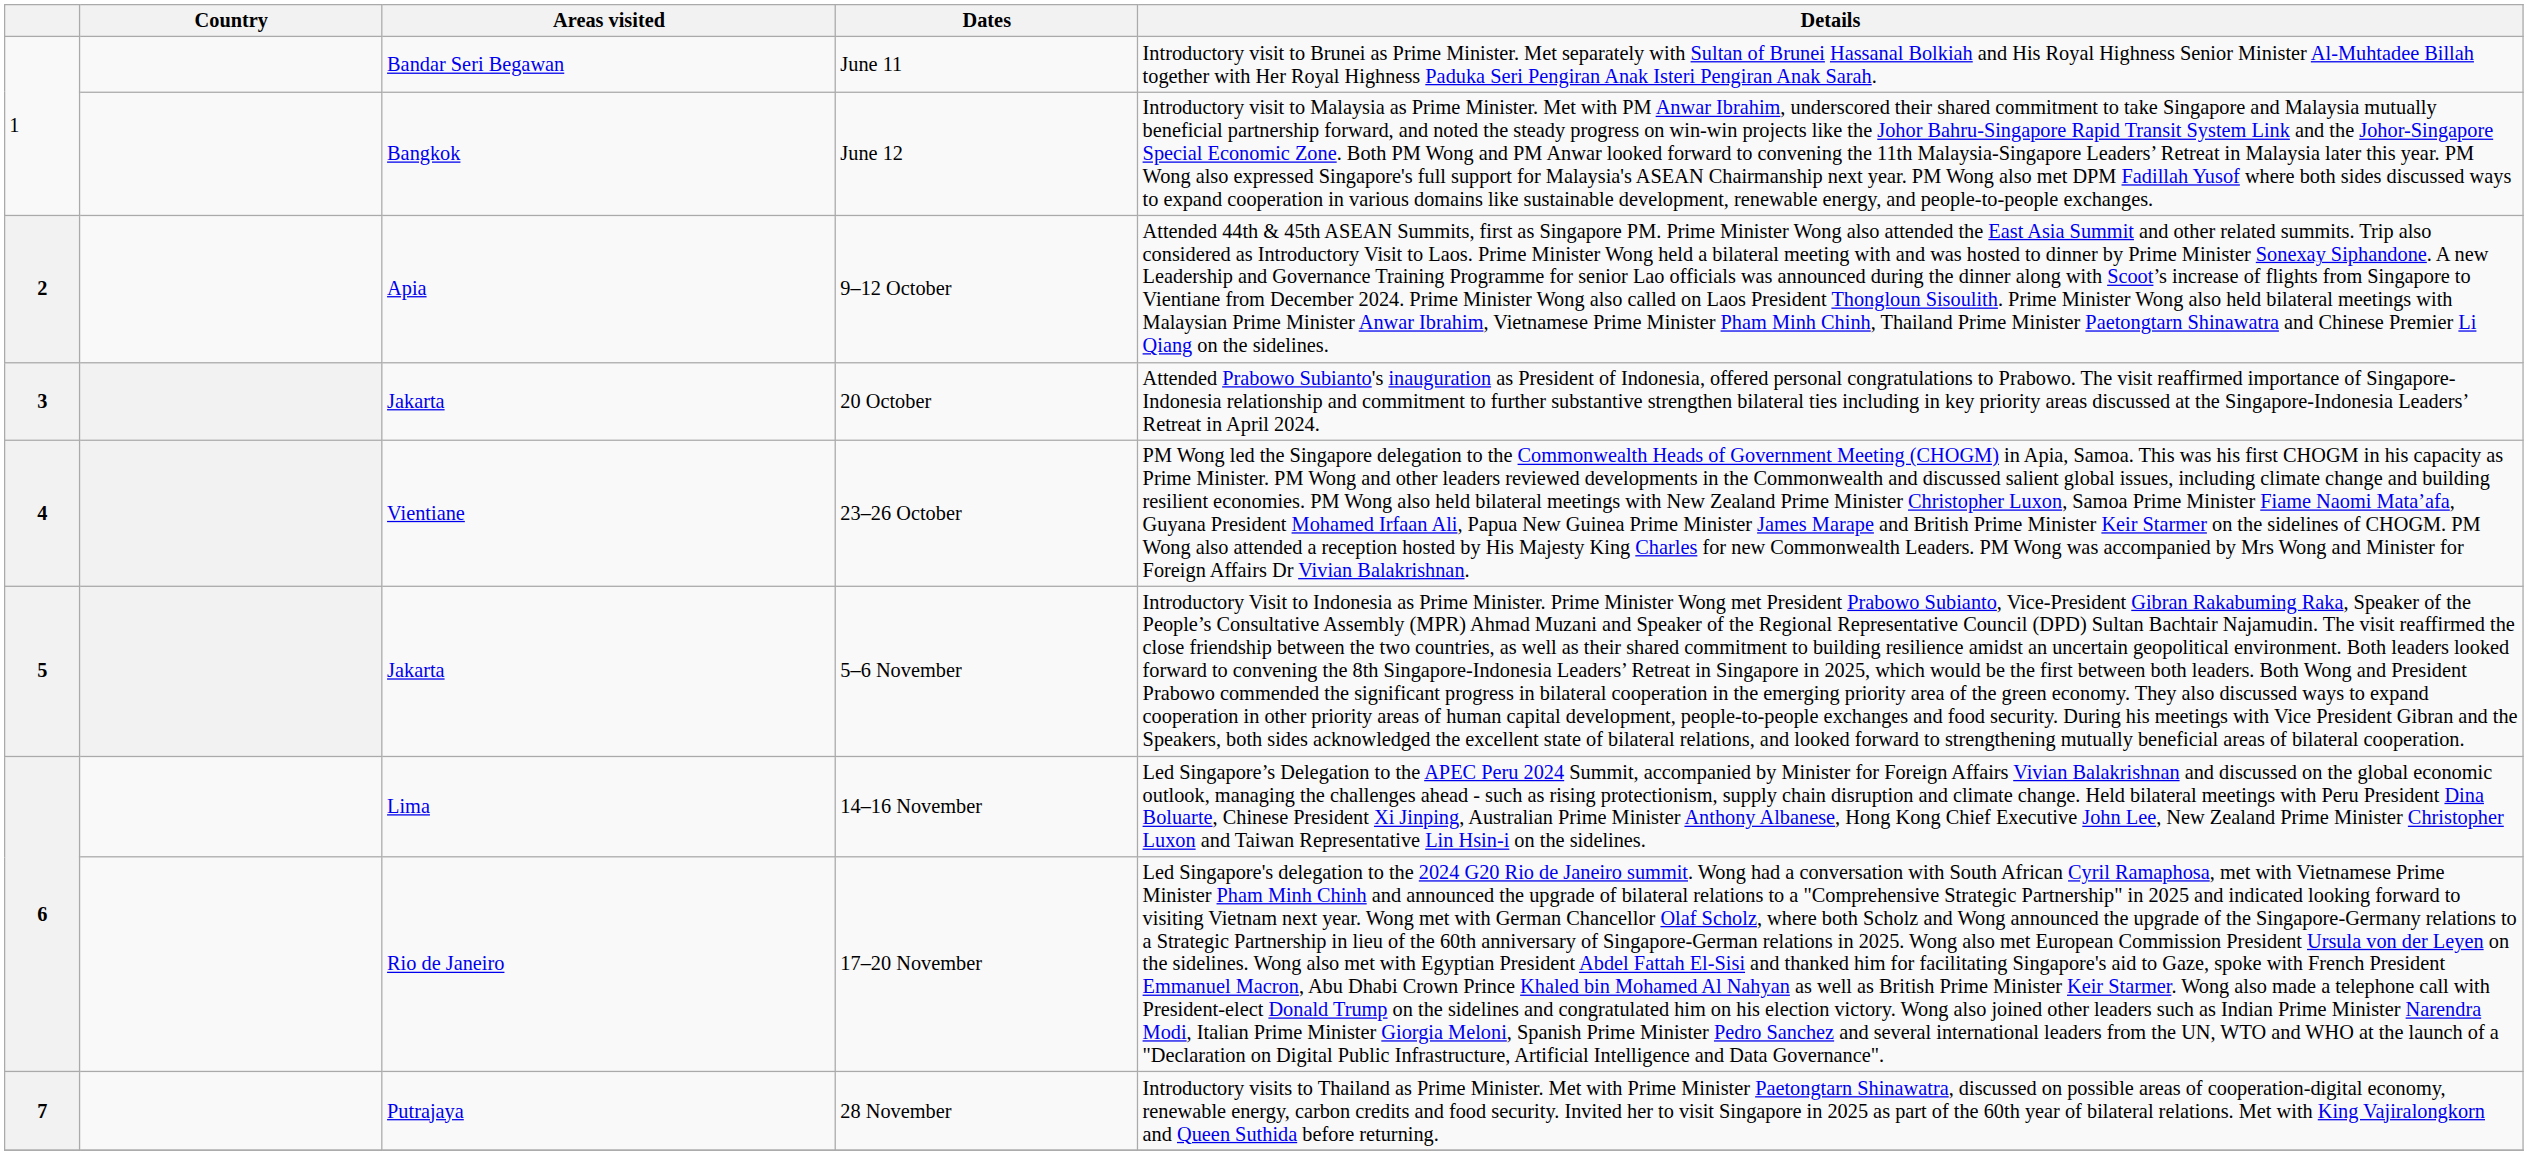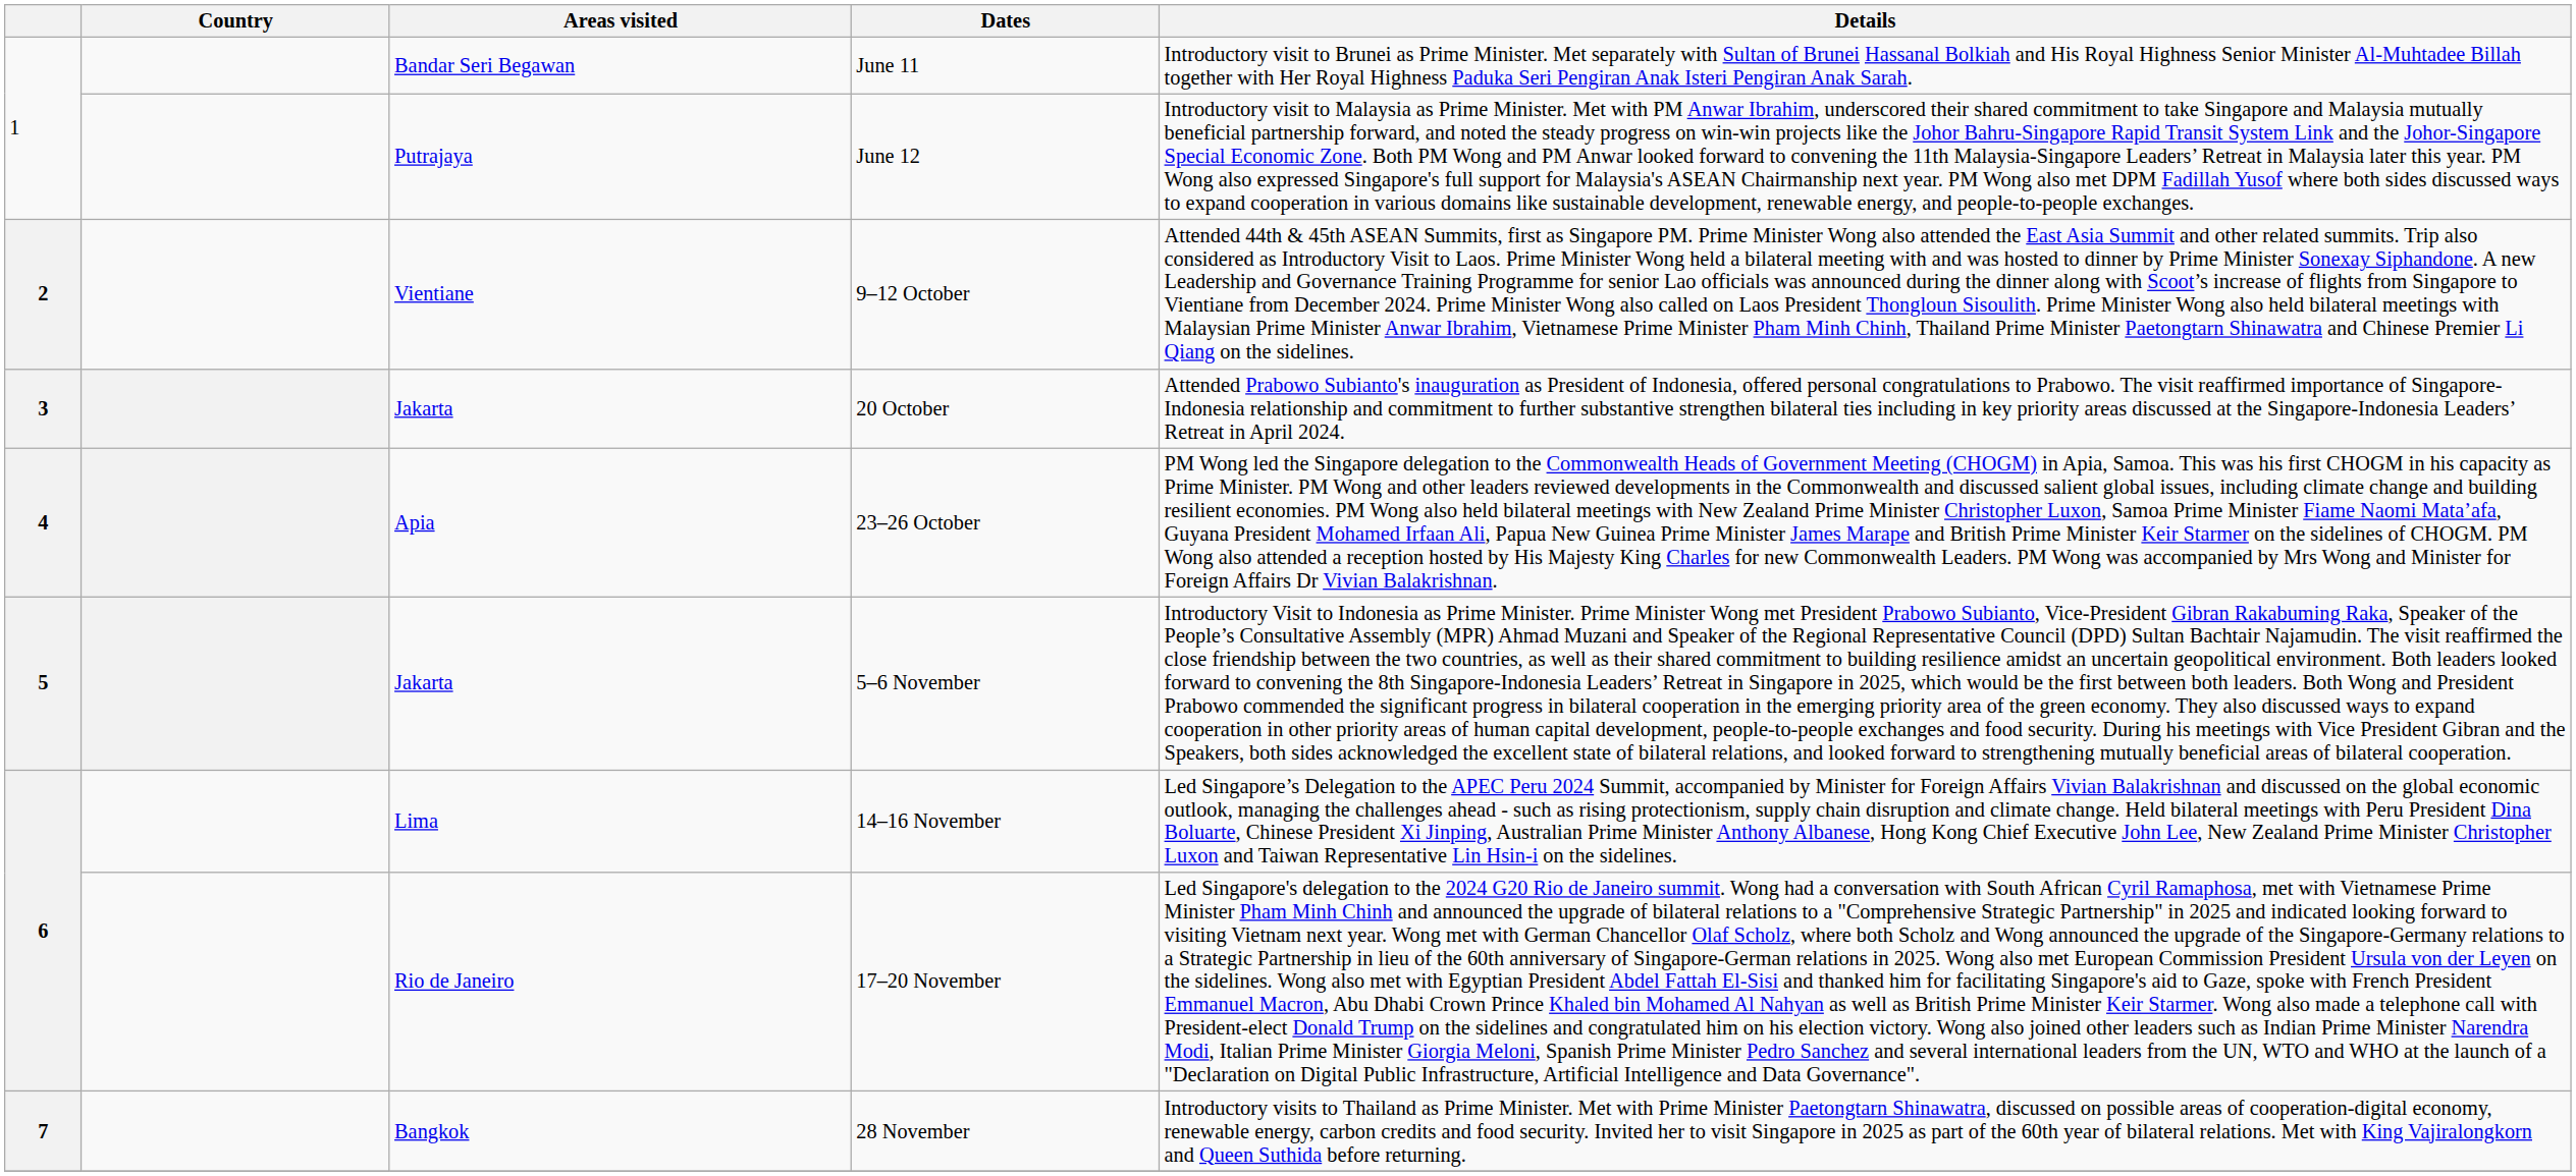 <table class="wikitable sortable" border="1" style="margin: 1em auto 1em auto">
 <tr>
 <th scope="col" style="width: 3%;"></th>
 <th scope="col" style="width: 12%;">Country</th>
 <th scope="col" style="width: 18%;">Areas visited</th>
 <th scope="col" style="width: 12%;">Dates</th>
 <th scope="col" style="width: 58%;" class="unsortable">Details</th>
 </tr>
 <tr>
 <td rowspan=2>1</td>
 <td></td>
 <td><a href='#'>Bandar Seri Begawan</a></td>
 <td>June 11</td>
 <td>Introductory visit to Brunei as Prime Minister. Met separately with <a href='#'>Sultan of Brunei</a> <a href='#'>Hassanal Bolkiah</a> and His Royal Highness Senior Minister <a href='#'>Al-Muhtadee Billah</a> together with Her Royal Highness <a href='#'>Paduka Seri Pengiran Anak Isteri Pengiran Anak Sarah</a>.</td>
 </tr>
 <tr>
 <td></td>
-<td><a href='#'>Bangkok</a></td>
+<td><a href='#'>Putrajaya</a></td>
 <td>June 12</td>
 <td>Introductory visit to Malaysia as Prime Minister. Met with PM <a href='#'>Anwar Ibrahim</a>, underscored their shared commitment to take Singapore and Malaysia mutually beneficial partnership forward, and noted the steady progress on win-win projects like the <a href='#'>Johor Bahru-Singapore Rapid Transit System Link</a> and the <a href='#'>Johor-Singapore Special Economic Zone</a>. Both PM Wong and PM Anwar looked forward to convening the 11th Malaysia-Singapore Leaders’ Retreat in Malaysia later this year. PM Wong also expressed Singapore's full support for Malaysia's ASEAN Chairmanship next year. PM Wong also met DPM <a href='#'>Fadillah Yusof</a> where both sides discussed ways to expand cooperation in various domains like sustainable development, renewable energy, and people-to-people exchanges.</td>
 </tr>
 <tr>
 <th rowspan=1>2</th>
 <td></td>
-<td><a href='#'>Apia</a></td>
+<td><a href='#'>Vientiane</a></td>
 <td>9–12 October</td>
 <td>Attended 44th & 45th ASEAN Summits, first as Singapore PM. Prime Minister Wong also attended the <a href='#'>East Asia Summit</a> and other related summits. Trip also considered as Introductory Visit to Laos. Prime Minister Wong held a bilateral meeting with and was hosted to dinner by Prime Minister <a href='#'>Sonexay Siphandone</a>. A new Leadership and Governance Training Programme for senior Lao officials was announced during the dinner along with <a href='#'>Scoot</a>’s increase of flights from Singapore to Vientiane from December 2024. Prime Minister Wong also called on Laos President <a href='#'>Thongloun Sisoulith</a>. Prime Minister Wong also held bilateral meetings with Malaysian Prime Minister <a href='#'>Anwar Ibrahim</a>, Vietnamese Prime Minister <a href='#'>Pham Minh Chinh</a>, Thailand Prime Minister <a href='#'>Paetongtarn Shinawatra</a> and Chinese Premier <a href='#'>Li Qiang</a> on the sidelines.</td>
 </tr>
 <tr>
 <th rowspan="1">3</th>
 <th></th>
 <td><a href='#'>Jakarta</a></td>
 <td>20 October</td>
 <td>Attended <a href='#'>Prabowo Subianto</a>'s <a href='#'>inauguration</a> as President of Indonesia, offered personal congratulations to Prabowo. The visit reaffirmed importance of Singapore-Indonesia relationship and commitment to further substantive strengthen bilateral ties including in key priority areas discussed at the Singapore-Indonesia Leaders’ Retreat in April 2024. </td>
 </tr>
 <tr>
 <th rowspan=“1”>4</th>
 <th></th>
-<td><a href='#'>Vientiane</a></td>
+<td><a href='#'>Apia</a></td>
 <td>23–26 October</td>
 <td>PM Wong led the Singapore delegation to the <a href='#'>Commonwealth Heads of Government Meeting (CHOGM)</a> in Apia, Samoa. This was his first CHOGM in his capacity as Prime Minister. PM Wong and other leaders reviewed developments in the Commonwealth and discussed salient global issues, including climate change and building resilient economies. PM Wong also held bilateral meetings with New Zealand Prime Minister <a href='#'>Christopher Luxon</a>, Samoa Prime Minister <a href='#'>Fiame Naomi Mata’afa</a>, Guyana President <a href='#'>Mohamed Irfaan Ali</a>, Papua New Guinea Prime Minister <a href='#'>James Marape</a> and British Prime Minister <a href='#'>Keir Starmer</a> on the sidelines of CHOGM. PM Wong also attended a reception hosted by His Majesty King <a href='#'>Charles</a> for new Commonwealth Leaders. PM Wong was accompanied by Mrs Wong and Minister for Foreign Affairs Dr <a href='#'>Vivian Balakrishnan</a>.</td>
 </tr>
 <tr>
 <th rowspan=“1”>5</th>
 <th></th>
 <td><a href='#'>Jakarta</a></td>
 <td>5–6 November</td>
 <td>Introductory Visit to Indonesia as Prime Minister. Prime Minister Wong met President <a href='#'>Prabowo Subianto</a>, Vice-President <a href='#'>Gibran Rakabuming Raka</a>, Speaker of the People’s Consultative Assembly (MPR) Ahmad Muzani and Speaker of the Regional Representative Council (DPD) Sultan Bachtair Najamudin. The visit reaffirmed the close friendship between the two countries, as well as their shared commitment to building resilience amidst an uncertain geopolitical environment. Both leaders looked forward to convening the 8th Singapore-Indonesia Leaders’ Retreat in Singapore in 2025, which would be the first between both leaders. Both Wong and President Prabowo commended the significant progress in bilateral cooperation in the emerging priority area of the green economy. They also discussed ways to expand cooperation in other priority areas of human capital development, people-to-people exchanges and food security. During his meetings with Vice President Gibran and the Speakers, both sides acknowledged the excellent state of bilateral relations, and looked forward to strengthening mutually beneficial areas of bilateral cooperation.</td>
 </tr>
 <tr>
 <th rowspan=2>6</th>
 <td></td>
 <td><a href='#'>Lima</a></td>
 <td>14–16 November</td>
 <td>Led Singapore’s Delegation to the <a href='#'>APEC Peru 2024</a> Summit, accompanied by Minister for Foreign Affairs <a href='#'>Vivian Balakrishnan</a> and discussed on the global economic outlook, managing the challenges ahead - such as rising protectionism, supply chain disruption and climate change. Held bilateral meetings with Peru President <a href='#'>Dina Boluarte</a>, Chinese President <a href='#'>Xi Jinping</a>, Australian Prime Minister <a href='#'>Anthony Albanese</a>, Hong Kong Chief Executive <a href='#'>John Lee</a>, New Zealand Prime Minister <a href='#'>Christopher Luxon</a> and Taiwan Representative <a href='#'>Lin Hsin-i</a> on the sidelines.</td>
 </tr>
 <tr>
 <td></td>
 <td><a href='#'>Rio de Janeiro</a></td>
 <td>17–20 November</td>
 <td>Led Singapore's delegation to the <a href='#'>2024 G20 Rio de Janeiro summit</a>. Wong had a conversation with South African <a href='#'>Cyril Ramaphosa</a>, met with Vietnamese Prime Minister <a href='#'>Pham Minh Chinh</a> and announced the upgrade of bilateral relations to a "Comprehensive Strategic Partnership" in 2025 and indicated looking forward to visiting Vietnam next year. Wong met with German Chancellor <a href='#'>Olaf Scholz</a>, where both Scholz and Wong announced the upgrade of the Singapore-Germany relations to a Strategic Partnership in lieu of the 60th anniversary of Singapore-German relations in 2025. Wong also met European Commission President <a href='#'>Ursula von der Leyen</a> on the sidelines. Wong also met with Egyptian President <a href='#'>Abdel Fattah El-Sisi</a> and thanked him for facilitating Singapore's aid to Gaze, spoke with French President <a href='#'>Emmanuel Macron</a>, Abu Dhabi Crown Prince <a href='#'>Khaled bin Mohamed Al Nahyan</a> as well as British Prime Minister <a href='#'>Keir Starmer</a>. Wong also made a telephone call with President-elect <a href='#'>Donald Trump</a> on the sidelines and congratulated him on his election victory. Wong also joined other leaders such as Indian Prime Minister <a href='#'>Narendra Modi</a>, Italian Prime Minister <a href='#'>Giorgia Meloni</a>, Spanish Prime Minister <a href='#'>Pedro Sanchez</a> and several international leaders from the UN, WTO and WHO at the launch of a "Declaration on Digital Public Infrastructure, Artificial Intelligence and Data Governance".</td>
 </tr>
 <tr>
 <th rowspan=1>7</th>
 <td></td>
-<td><a href='#'>Putrajaya</a></td>
+<td><a href='#'>Bangkok</a></td>
 <td>28 November</td>
 <td>Introductory visits to Thailand as Prime Minister. Met with Prime Minister <a href='#'>Paetongtarn Shinawatra</a>, discussed on possible areas of cooperation-digital economy, renewable energy, carbon credits and food security. Invited her to visit Singapore in 2025 as part of the 60th year of bilateral relations. Met with <a href='#'>King Vajiralongkorn</a> and <a href='#'>Queen Suthida</a> before returning.</td>
 </tr>
 <tr>
 </tr>
 </table>
